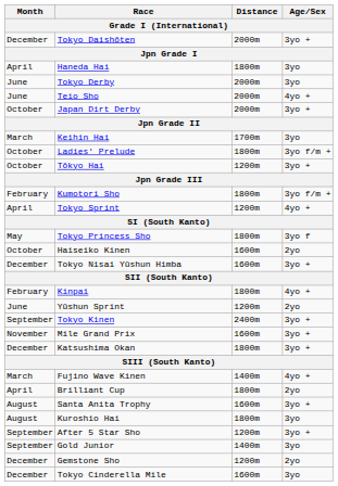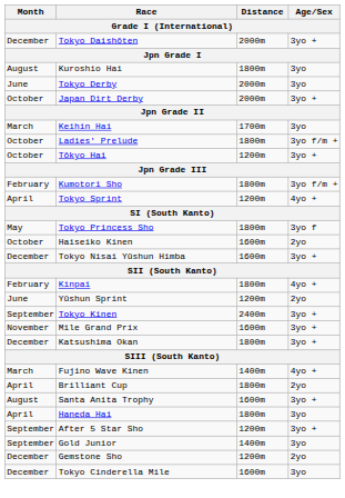 <table class="wikitable">
 <tr>
 <th style="width:65px"><strong>Month</strong></th>
 <th style="width:260px"><strong>Race</strong></th>
 <th style="width:70px"><strong>Distance</strong></th>
 <th><strong>Age/Sex</strong></th>
 </tr>
 <tr>
 <th colspan="4">Grade I (International)</th>
 </tr>
 <tr>
 <td>December</td>
 <td><a href='#'>Tokyo Daishōten</a></td>
 <td>2000m</td>
 <td>3yo +</td>
 </tr>
 <tr>
 <th colspan="4">Jpn Grade I</th>
 </tr>
 <tr>
-<td>April</td>
-<td><a href='#'>Haneda Hai</a></td>
+<td>August</td>
+<td>Kuroshio Hai</td>
 <td>1800m</td>
 <td>3yo</td>
 </tr>
 <tr>
 <td>June</td>
 <td><a href='#'>Tokyo Derby</a></td>
 <td>2000m</td>
 <td>3yo</td>
-</tr>
-<tr>
-<td>June</td>
-<td><a href='#'>Teio Sho</a></td>
-<td>2000m</td>
-<td>4yo +</td>
 </tr>
 <tr>
 <td>October</td>
 <td><a href='#'>Japan Dirt Derby</a></td>
 <td>2000m</td>
 <td>3yo +</td>
 </tr>
 <tr>
 <th colspan="4">Jpn Grade II</th>
 </tr>
 <tr>
 <td>March</td>
 <td><a href='#'>Keihin Hai</a></td>
 <td>1700m</td>
 <td>3yo</td>
 </tr>
 <tr>
 <td>October</td>
 <td><a href='#'>Ladies' Prelude</a></td>
 <td>1800m</td>
 <td>3yo f/m +</td>
 </tr>
 <tr>
 <td>October</td>
 <td><a href='#'>Tōkyo Hai</a></td>
 <td>1200m</td>
 <td>3yo +</td>
 </tr>
 <tr>
 <th colspan="4">Jpn Grade III</th>
 </tr>
 <tr>
 <td>February</td>
 <td><a href='#'>Kumotori Sho</a></td>
 <td>1800m</td>
 <td>3yo f/m +</td>
 </tr>
 <tr>
 <td>April</td>
 <td><a href='#'>Tokyo Sprint</a></td>
 <td>1200m</td>
 <td>4yo +</td>
 </tr>
 <tr>
 <th colspan="4">SI (South Kanto)</th>
 </tr>
 <tr>
 <td>May</td>
 <td><a href='#'>Tokyo Princess Sho</a></td>
 <td>1800m</td>
 <td>3yo f</td>
 </tr>
 <tr>
 <td>October</td>
 <td>Haiseiko Kinen</td>
 <td>1600m</td>
 <td>2yo</td>
 </tr>
 <tr>
 <td>December</td>
 <td>Tokyo Nisai Yūshun Himba</td>
 <td>1600m</td>
 <td>3yo +</td>
 </tr>
 <tr>
 <th colspan="4">SII (South Kanto)</th>
 </tr>
 <tr>
 <td>February</td>
 <td><a href='#'>Kinpai</a></td>
 <td>1800m</td>
 <td>4yo +</td>
 </tr>
 <tr>
 <td>June</td>
 <td>Yūshun Sprint</td>
 <td>1200m</td>
 <td>2yo</td>
 </tr>
 <tr>
 <td>September</td>
 <td><a href='#'>Tokyo Kinen</a></td>
 <td>2400m</td>
 <td>3yo +</td>
 </tr>
 <tr>
 <td>November</td>
 <td>Mile Grand Prix</td>
 <td>1600m</td>
 <td>3yo +</td>
 </tr>
 <tr>
 <td>December</td>
 <td>Katsushima Okan</td>
 <td>1800m</td>
 <td>3yo +</td>
 </tr>
 <tr>
 <th colspan="4">SIII (South Kanto)</th>
 </tr>
 <tr>
 <td>March</td>
 <td>Fujino Wave Kinen</td>
 <td>1400m</td>
 <td>4yo +</td>
 </tr>
 <tr>
 <td>April</td>
 <td>Brilliant Cup</td>
 <td>1800m</td>
 <td>2yo</td>
 </tr>
 <tr>
 <td>August</td>
 <td>Santa Anita Trophy</td>
 <td>1600m</td>
 <td>3yo +</td>
 </tr>
 <tr>
-<td>August</td>
-<td>Kuroshio Hai</td>
+<td>April</td>
+<td><a href='#'>Haneda Hai</a></td>
 <td>1800m</td>
 <td>3yo</td>
 </tr>
 <tr>
 <td>September</td>
 <td>After 5 Star Sho</td>
 <td>1200m</td>
 <td>3yo +</td>
 </tr>
 <tr>
 <td>September</td>
 <td>Gold Junior</td>
 <td>1400m</td>
 <td>3yo</td>
 </tr>
 <tr>
 <td>December</td>
 <td>Gemstone Sho</td>
 <td>1200m</td>
 <td>2yo</td>
 </tr>
 <tr>
 <td>December</td>
 <td>Tokyo Cinderella Mile</td>
 <td>1600m</td>
 <td>3yo</td>
 </tr>
 </table>
